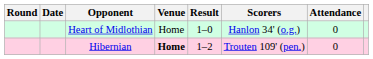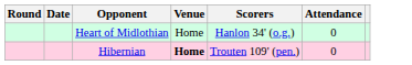 <table class="wikitable sortable" style="text-align:center;">
 <tr>
 <th>Round</th>
 <th>Date</th>
 <th>Opponent</th>
 <th>Venue</th>
-<th>Result</th>
 <th class=unsortable>Scorers</th>
 <th>Attendance</th>
 <th></th>
 </tr>
 <tr style="background-color: #d0ffe3;">
 <td></td>
 <td></td>
 <td><a href='#'>Heart of Midlothian</a></td>
 <td>Home</td>
-<td>1–0 </td>
 <td><a href='#'>Hanlon</a> 34' (<a href='#'>o.g.</a>)</td>
 <td>0</td>
 <td></td>
 </tr>
 <tr style="background-color: #ffd0e3;">
 <td></td>
 <td></td>
 <td><a href='#'>Hibernian</a></td>
 <td><strong>Home</strong></td>
-<td>1–2</td>
 <td><a href='#'>Trouten</a> 109' (<a href='#'>pen.</a>)</td>
 <td>0</td>
 <td></td>
 </tr>
 </table>
